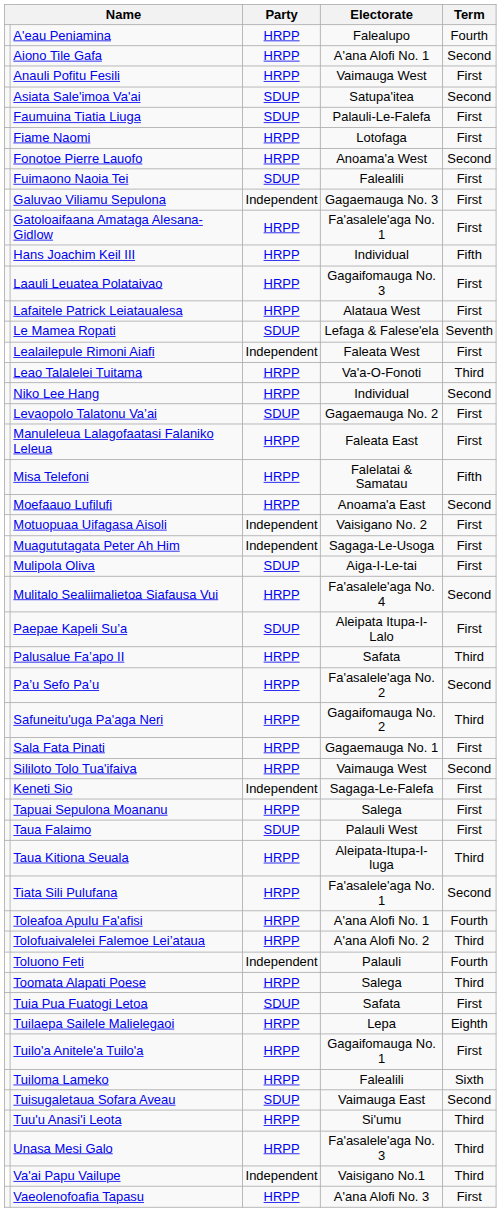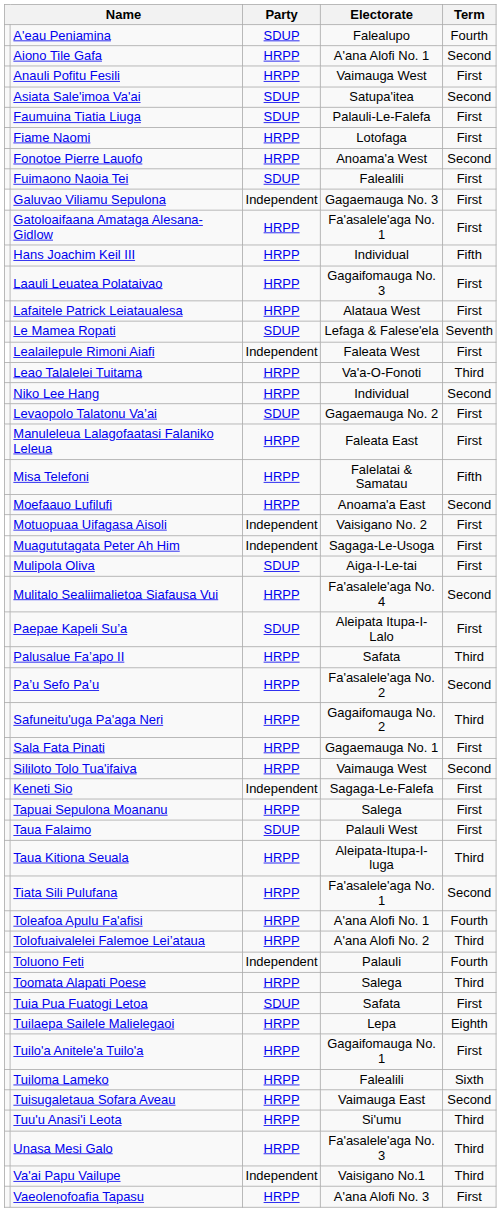 <table class="sortable wikitable">
 <tr>
 <th colspan=2>Name</th>
 <th>Party</th>
 <th>Electorate</th>
 <th>Term</th>
 </tr>
 <tr ------------------>
 <td bgcolor=></td>
 <td><a href='#'>A'eau Peniamina</a></td>
-<td align=center><a href='#'>HRPP</a></td>
+<td align=center><a href='#'>SDUP</a></td>
 <td align=center>Falealupo</td>
 <td align=center>Fourth</td>
 </tr>
 <tr ------------------>
 <td bgcolor=></td>
 <td><a href='#'>Aiono Tile Gafa</a></td>
 <td align=center><a href='#'>HRPP</a></td>
 <td align=center>A'ana Alofi No. 1</td>
 <td align=center>Second</td>
 </tr>
 <tr ------------------>
 <td bgcolor=></td>
 <td><a href='#'>Anauli Pofitu Fesili</a></td>
 <td align=center><a href='#'>HRPP</a></td>
 <td align=center>Vaimauga West</td>
 <td align=center>First</td>
 </tr>
 <tr ------------------>
 <td bgcolor=></td>
 <td><a href='#'>Asiata Sale'imoa Va'ai</a></td>
 <td align=center><a href='#'>SDUP</a></td>
 <td align=center>Satupa'itea</td>
 <td align=center>Second</td>
 </tr>
 <tr ------------------>
 <td bgcolor=></td>
 <td><a href='#'>Faumuina Tiatia Liuga</a></td>
 <td align=center><a href='#'>SDUP</a></td>
 <td align=center>Palauli-Le-Falefa</td>
 <td align=center>First</td>
 </tr>
 <tr ------------------>
 <td bgcolor=></td>
 <td><a href='#'>Fiame Naomi</a></td>
 <td align=center><a href='#'>HRPP</a></td>
 <td align=center>Lotofaga</td>
 <td align=center>First</td>
 </tr>
 <tr ------------------>
 <td bgcolor=></td>
 <td><a href='#'>Fonotoe Pierre Lauofo</a></td>
 <td align=center><a href='#'>HRPP</a></td>
 <td align=center>Anoama'a West</td>
 <td align=center>Second</td>
 </tr>
 <tr ------------------>
 <td bgcolor=></td>
 <td><a href='#'>Fuimaono Naoia Tei</a></td>
 <td align=center><a href='#'>SDUP</a></td>
 <td align=center>Falealili</td>
 <td align=center>First</td>
 </tr>
 <tr ------------------>
 <td bgcolor=#ffffff></td>
 <td><a href='#'>Galuvao Viliamu Sepulona</a></td>
 <td align=center>Independent</td>
 <td align=center>Gagaemauga No. 3</td>
 <td align=center>First</td>
 </tr>
 <tr ------------------>
 <td bgcolor=></td>
 <td><a href='#'>Gatoloaifaana Amataga Alesana-Gidlow</a></td>
 <td align=center><a href='#'>HRPP</a></td>
 <td align=center>Fa'asalele'aga No. 1</td>
 <td align=center>First</td>
 </tr>
 <tr ------------------>
 <td bgcolor=></td>
 <td><a href='#'>Hans Joachim Keil III</a></td>
 <td align=center><a href='#'>HRPP</a></td>
 <td align=center>Individual</td>
 <td align=center>Fifth</td>
 </tr>
 <tr ------------------>
 <td bgcolor=></td>
 <td><a href='#'>Laauli Leuatea Polataivao</a></td>
 <td align=center><a href='#'>HRPP</a></td>
 <td align=center>Gagaifomauga No. 3</td>
 <td align=center>First</td>
 </tr>
 <tr ------------------>
 <td bgcolor=></td>
 <td><a href='#'>Lafaitele Patrick Leiataualesa</a></td>
 <td align=center><a href='#'>HRPP</a></td>
 <td align=center>Alataua West</td>
 <td align=center>First</td>
 </tr>
 <tr ------------------>
 <td bgcolor=></td>
 <td><a href='#'>Le Mamea Ropati</a></td>
 <td align=center><a href='#'>SDUP</a></td>
 <td align=center>Lefaga & Falese'ela</td>
 <td align=center>Seventh</td>
 </tr>
 <tr ------------------>
 <td bgcolor=#ffffff></td>
 <td><a href='#'>Lealailepule Rimoni Aiafi</a></td>
 <td align=center>Independent</td>
 <td align=center>Faleata West</td>
 <td align=center>First</td>
 </tr>
 <tr ------------------>
 <td bgcolor=></td>
 <td><a href='#'>Leao Talalelei Tuitama</a></td>
 <td align=center><a href='#'>HRPP</a></td>
 <td align=center>Va'a-O-Fonoti</td>
 <td align=center>Third</td>
 </tr>
 <tr ------------------>
 <td bgcolor=></td>
 <td><a href='#'>Niko Lee Hang</a></td>
 <td align=center><a href='#'>HRPP</a></td>
 <td align=center>Individual</td>
 <td align=center>Second</td>
 </tr>
 <tr ------------------>
 <td bgcolor=></td>
 <td><a href='#'>Levaopolo Talatonu Va’ai</a></td>
 <td align=center><a href='#'>SDUP</a></td>
 <td align=center>Gagaemauga No. 2</td>
 <td align=center>First</td>
 </tr>
 <tr ------------------>
 <td bgcolor=></td>
 <td><a href='#'>Manuleleua Lalagofaatasi Falaniko Leleua</a></td>
 <td align=center><a href='#'>HRPP</a></td>
 <td align=center>Faleata East</td>
 <td align=center>First</td>
 </tr>
 <tr ------------------>
 <td bgcolor=></td>
 <td><a href='#'>Misa Telefoni</a></td>
 <td align=center><a href='#'>HRPP</a></td>
 <td align=center>Falelatai & Samatau</td>
 <td align=center>Fifth</td>
 </tr>
 <tr ------------------>
 <td bgcolor=></td>
 <td><a href='#'>Moefaauo Lufilufi</a></td>
 <td align=center><a href='#'>HRPP</a></td>
 <td align=center>Anoama'a East</td>
 <td align=center>Second</td>
 </tr>
 <tr ------------------>
 <td bgcolor=#ffffff></td>
 <td><a href='#'>Motuopuaa Uifagasa Aisoli</a></td>
 <td align=center>Independent</td>
 <td align=center>Vaisigano No. 2</td>
 <td align=center>First</td>
 </tr>
 <tr ------------------>
 <td bgcolor=#ffffff></td>
 <td><a href='#'>Muagututagata Peter Ah Him</a></td>
 <td align=center>Independent</td>
 <td align=center>Sagaga-Le-Usoga</td>
 <td align=center>First</td>
 </tr>
 <tr ------------------>
 <td bgcolor=></td>
 <td><a href='#'>Mulipola Oliva</a></td>
 <td align=center><a href='#'>SDUP</a></td>
 <td align=center>Aiga-I-Le-tai</td>
 <td align=center>First</td>
 </tr>
 <tr ------------------>
 <td bgcolor=></td>
 <td><a href='#'>Mulitalo Sealiimalietoa Siafausa Vui</a></td>
 <td align=center><a href='#'>HRPP</a></td>
 <td align=center>Fa'asalele'aga No. 4</td>
 <td align=center>Second</td>
 </tr>
 <tr ------------------>
 <td bgcolor=></td>
 <td><a href='#'>Paepae Kapeli Su’a</a></td>
 <td align=center><a href='#'>SDUP</a></td>
 <td align=center>Aleipata Itupa-I-Lalo</td>
 <td align=center>First</td>
 </tr>
 <tr ------------------>
 <td bgcolor=></td>
 <td><a href='#'>Palusalue Fa’apo II</a></td>
 <td align=center><a href='#'>HRPP</a></td>
 <td align=center>Safata</td>
 <td align=center>Third</td>
 </tr>
 <tr ------------------>
 <td bgcolor=></td>
 <td><a href='#'>Pa’u Sefo Pa’u</a></td>
 <td align=center><a href='#'>HRPP</a></td>
 <td align=center>Fa'asalele'aga No. 2</td>
 <td align=center>Second</td>
 </tr>
 <tr ------------------>
 <td bgcolor=></td>
 <td><a href='#'>Safuneitu'uga Pa'aga Neri</a></td>
 <td align=center><a href='#'>HRPP</a></td>
 <td align=center>Gagaifomauga No. 2</td>
 <td align=center>Third</td>
 </tr>
 <tr ------------------>
 <td bgcolor=></td>
 <td><a href='#'>Sala Fata Pinati</a></td>
 <td align=center><a href='#'>HRPP</a></td>
 <td align=center>Gagaemauga No. 1</td>
 <td align=center>First</td>
 </tr>
 <tr ------------------>
 <td bgcolor=></td>
 <td><a href='#'>Sililoto Tolo Tua'ifaiva</a></td>
 <td align=center><a href='#'>HRPP</a></td>
 <td align=center>Vaimauga West</td>
 <td align=center>Second</td>
 </tr>
 <tr ------------------>
 <td bgcolor=#ffffff></td>
 <td><a href='#'>Keneti Sio</a></td>
 <td align=center>Independent</td>
 <td align=center>Sagaga-Le-Falefa</td>
 <td align=center>First</td>
 </tr>
 <tr ------------------>
 <td bgcolor=></td>
 <td><a href='#'>Tapuai Sepulona Moananu</a></td>
 <td align=center><a href='#'>HRPP</a></td>
 <td align=center>Salega</td>
 <td align=center>First</td>
 </tr>
 <tr ------------------>
 <td bgcolor=></td>
 <td><a href='#'>Taua Falaimo</a></td>
 <td align=center><a href='#'>SDUP</a></td>
 <td align=center>Palauli West</td>
 <td align=center>First</td>
 </tr>
 <tr ------------------>
 <td bgcolor=></td>
 <td><a href='#'>Taua Kitiona Seuala</a></td>
 <td align=center><a href='#'>HRPP</a></td>
 <td align=center>Aleipata-Itupa-I-luga</td>
 <td align=center>Third</td>
 </tr>
 <tr ------------------>
 <td bgcolor=></td>
 <td><a href='#'>Tiata Sili Pulufana</a></td>
 <td align=center><a href='#'>HRPP</a></td>
 <td align=center>Fa'asalele'aga No. 1</td>
 <td align=center>Second</td>
 </tr>
 <tr ------------------>
 <td bgcolor=></td>
 <td><a href='#'>Toleafoa Apulu Fa'afisi</a></td>
 <td align=center><a href='#'>HRPP</a></td>
 <td align=center>A'ana Alofi No. 1</td>
 <td align=center>Fourth</td>
 </tr>
 <tr ------------------>
 <td bgcolor=></td>
 <td><a href='#'>Tolofuaivalelei Falemoe Lei’ataua</a></td>
 <td align=center><a href='#'>HRPP</a></td>
 <td align=center>A'ana Alofi No. 2</td>
 <td align=center>Third</td>
 </tr>
 <tr ------------------>
 <td bgcolor=#ffffff></td>
 <td><a href='#'>Toluono Feti</a></td>
 <td align=center>Independent</td>
 <td align=center>Palauli</td>
 <td align=center>Fourth</td>
 </tr>
 <tr ------------------>
 <td bgcolor=></td>
 <td><a href='#'>Toomata Alapati Poese</a></td>
 <td align=center><a href='#'>HRPP</a></td>
 <td align=center>Salega</td>
 <td align=center>Third</td>
 </tr>
 <tr ------------------>
 <td bgcolor=></td>
 <td><a href='#'>Tuia Pua Fuatogi Letoa</a></td>
 <td align=center><a href='#'>SDUP</a></td>
 <td align=center>Safata</td>
 <td align=center>First</td>
 </tr>
 <tr ------------------>
 <td bgcolor=></td>
 <td><a href='#'>Tuilaepa Sailele Malielegaoi</a></td>
 <td align=center><a href='#'>HRPP</a></td>
 <td align=center>Lepa</td>
 <td align=center>Eighth</td>
 </tr>
 <tr ------------------>
 <td bgcolor=></td>
 <td><a href='#'>Tuilo'a Anitele'a Tuilo'a</a></td>
 <td align=center><a href='#'>HRPP</a></td>
 <td align=center>Gagaifomauga No. 1</td>
 <td align=center>First</td>
 </tr>
 <tr ------------------>
 <td bgcolor=></td>
 <td><a href='#'>Tuiloma Lameko</a></td>
 <td align=center><a href='#'>HRPP</a></td>
 <td align=center>Falealili</td>
 <td align=center>Sixth</td>
 </tr>
 <tr ------------------>
 <td bgcolor=></td>
 <td><a href='#'>Tuisugaletaua Sofara Aveau</a></td>
-<td align=center><a href='#'>SDUP</a></td>
+<td align=center><a href='#'>HRPP</a></td>
 <td align=center>Vaimauga East</td>
 <td align=center>Second</td>
 </tr>
 <tr ------------------>
 <td bgcolor=></td>
 <td><a href='#'>Tuu'u Anasi'i Leota</a></td>
 <td align=center><a href='#'>HRPP</a></td>
 <td align=center>Si'umu</td>
 <td align=center>Third</td>
 </tr>
 <tr ------------------>
 <td bgcolor=></td>
 <td><a href='#'>Unasa Mesi Galo</a></td>
 <td align=center><a href='#'>HRPP</a></td>
 <td align=center>Fa'asalele'aga No. 3</td>
 <td align=center>Third</td>
 </tr>
 <tr ------------------>
 <td bgcolor=#ffffff></td>
 <td><a href='#'>Va'ai Papu Vailupe</a></td>
 <td align=center>Independent</td>
 <td align=center>Vaisigano No.1</td>
 <td align=center>Third</td>
 </tr>
 <tr ------------------>
 <td bgcolor=></td>
 <td><a href='#'>Vaeolenofoafia Tapasu</a></td>
 <td align=center><a href='#'>HRPP</a></td>
 <td align=center>A'ana Alofi No. 3</td>
 <td align=center>First</td>
 </tr>
 </table>
